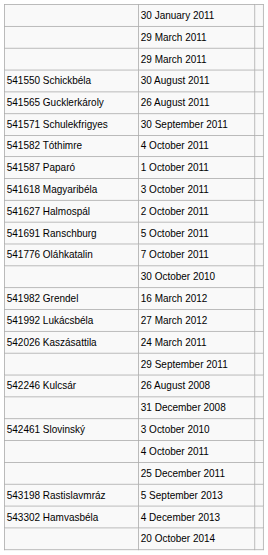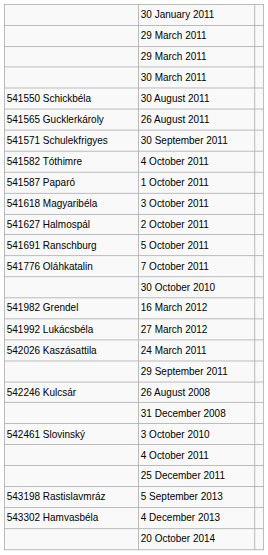 <table class="wikitable" style="font-size: 80%; float: left; width: 26em; margin-right: 1em; height: 700px">
 <tr>
 <td></td>
 <td>30 January 2011</td>
 <td> </td>
 </tr>
 <tr>
 <td></td>
 <td>29 March 2011</td>
 <td> </td>
 </tr>
 <tr>
 <td></td>
 <td>29 March 2011</td>
+<td> </td>
+</tr>
+<tr>
+<td></td>
+<td>30 March 2011</td>
 <td> </td>
 </tr>
 <tr>
 <td>541550 Schickbéla</td>
 <td>30 August 2011</td>
 <td></td>
 </tr>
 <tr>
 <td>541565 Gucklerkároly</td>
 <td>26 August 2011</td>
 <td></td>
 </tr>
 <tr>
 <td>541571 Schulekfrigyes</td>
 <td>30 September 2011</td>
 <td></td>
 </tr>
 <tr>
 <td>541582 Tóthimre</td>
 <td>4 October 2011</td>
 <td></td>
 </tr>
 <tr>
 <td>541587 Paparó</td>
 <td>1 October 2011</td>
 <td></td>
 </tr>
 <tr>
 <td>541618 Magyaribéla</td>
 <td>3 October 2011</td>
 <td></td>
 </tr>
 <tr>
 <td>541627 Halmospál</td>
 <td>2 October 2011</td>
 <td></td>
 </tr>
 <tr>
 <td>541691 Ranschburg</td>
 <td>5 October 2011</td>
 <td></td>
 </tr>
 <tr>
 <td>541776 Oláhkatalin</td>
 <td>7 October 2011</td>
 <td> </td>
 </tr>
 <tr>
 <td></td>
 <td>30 October 2010</td>
 <td> </td>
 </tr>
 <tr>
 <td>541982 Grendel</td>
 <td>16 March 2012</td>
 <td> </td>
 </tr>
 <tr>
 <td>541992 Lukácsbéla</td>
 <td>27 March 2012</td>
 <td></td>
 </tr>
 <tr>
 <td>542026 Kaszásattila</td>
 <td>24 March 2011</td>
 <td> </td>
 </tr>
 <tr>
 <td></td>
 <td>29 September 2011</td>
 <td></td>
 </tr>
 <tr>
 <td>542246 Kulcsár</td>
 <td>26 August 2008</td>
 <td></td>
 </tr>
 <tr>
 <td></td>
 <td>31 December 2008</td>
 <td></td>
 </tr>
 <tr>
 <td>542461 Slovinský</td>
 <td>3 October 2010</td>
 <td> </td>
 </tr>
 <tr>
 <td></td>
 <td>4 October 2011</td>
 <td></td>
 </tr>
 <tr>
 <td></td>
 <td>25 December 2011</td>
 <td></td>
 </tr>
 <tr>
 <td>543198 Rastislavmráz</td>
 <td>5 September 2013</td>
 <td> </td>
 </tr>
 <tr>
 <td>543302 Hamvasbéla</td>
 <td>4 December 2013</td>
 <td> </td>
 </tr>
 <tr>
 <td></td>
 <td>20 October 2014</td>
 <td></td>
 </tr>
 </table>
